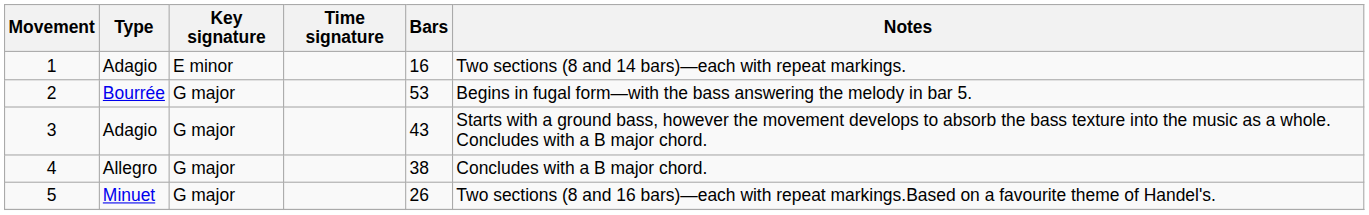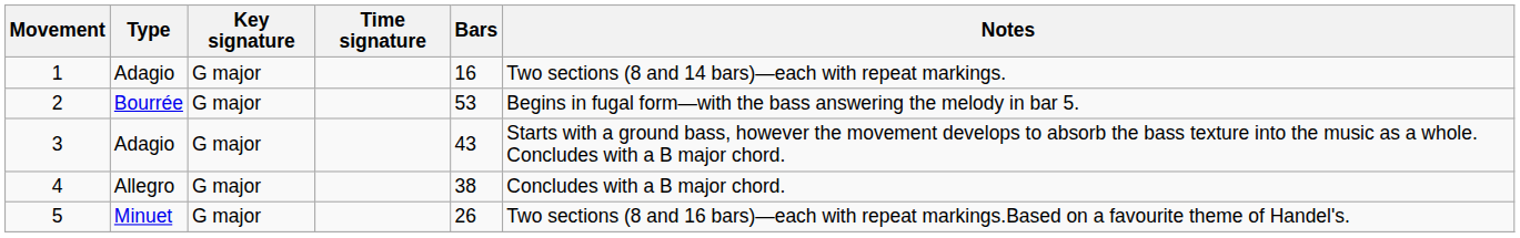 <table class="wikitable" border="1">
 <tr>
 <th bgcolor=ececec>Movement</th>
 <th bgcolor=ececec>Type</th>
 <th bgcolor=ececec>Key signature</th>
 <th bgcolor=ececec>Time signature</th>
 <th bgcolor=ececec>Bars</th>
 <th bgcolor=ececec>Notes</th>
 </tr>
 <tr>
 <td align=center>1</td>
 <td>Adagio</td>
-<td>E minor</td>
+<td>G major</td>
 <td></td>
 <td>16</td>
 <td>Two sections (8 and 14 bars)—each with repeat markings.</td>
 </tr>
 <tr>
 <td align=center>2</td>
 <td><a href='#'>Bourrée</a></td>
 <td>G major</td>
 <td></td>
 <td>53</td>
 <td>Begins in fugal form—with the bass answering the melody in bar 5.</td>
 </tr>
 <tr>
 <td align=center>3</td>
 <td>Adagio</td>
 <td>G major</td>
 <td></td>
 <td>43</td>
 <td>Starts with a ground bass, however the movement develops to absorb the bass texture into the music as a whole. Concludes with a B major chord.</td>
 </tr>
 <tr>
 <td align=center>4</td>
 <td>Allegro</td>
 <td>G major</td>
 <td></td>
 <td>38</td>
 <td>Concludes with a B major chord.</td>
 </tr>
 <tr>
 <td align=center>5</td>
 <td><a href='#'>Minuet</a></td>
 <td>G major</td>
 <td></td>
 <td>26</td>
 <td>Two sections (8 and 16 bars)—each with repeat markings.Based on a favourite theme of Handel's.</td>
 </tr>
 <tr>
 </tr>
 </table>
